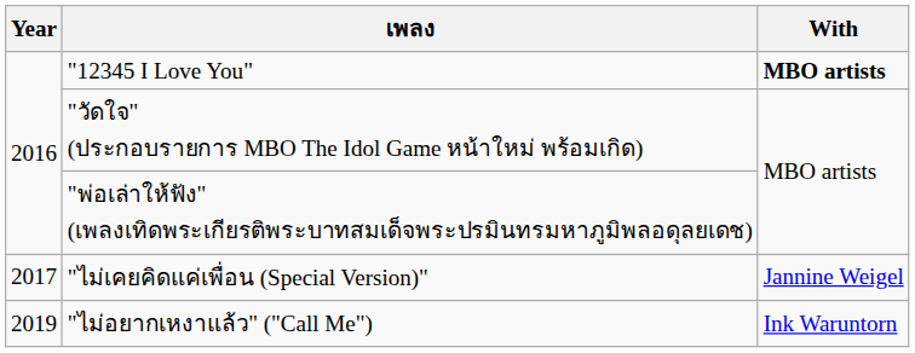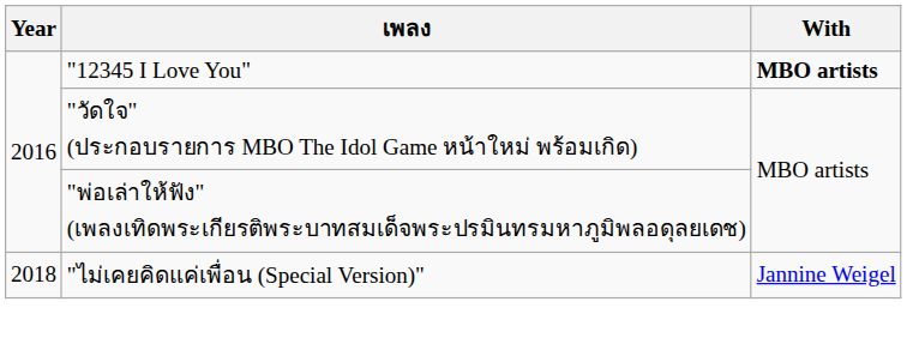 <table class="wikitable">
 <tr>
 <th>Year</th>
 <th>เพลง</th>
 <th>With</th>
 </tr>
 <tr>
 <td rowspan="3">2016</td>
 <td>"12345 I Love You"</td>
 <td><strong>MBO artists</strong></td>
 </tr>
 <tr>
 <td>"วัดใจ"<br>(ประกอบรายการ MBO The Idol Game หน้าใหม่ พร้อมเกิด)</td>
 <td rowspan="2">MBO artists</td>
 </tr>
 <tr>
 <td>"พ่อเล่าให้ฟัง"<br>(เพลงเทิดพระเกียรติพระบาทสมเด็จพระปรมินทรมหาภูมิพลอดุลยเดช)</td>
 </tr>
 <tr>
-<td rowspan="1">2017</td>
+<td rowspan="1">2018</td>
 <td>"ไม่เคยคิดแค่เพื่อน (Special Version)"</td>
 <td><a href='#'>Jannine Weigel</a></td>
 </tr>
-<tr>
-<td rowspan="1">2019</td>
-<td>"ไม่อยากเหงาแล้ว" ("Call Me")</td>
-<td><a href='#'>Ink Waruntorn</a></td>
-</tr>
 </table>
